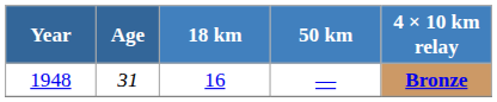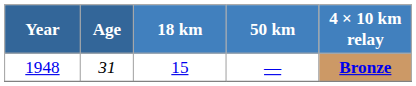 <table class="wikitable" style="font-size:95%; text-align:center; border:grey solid 1px; border-collapse:collapse; background:#ffffff;">
 <tr>
 <th style="background-color:#369; color:white; width:60px;"> Year </th>
 <th style="background-color:#369; color:white; width:40px;"> Age </th>
 <th style="background-color:#4180be; color:white; width:75px;"> 18 km </th>
 <th style="background-color:#4180be; color:white; width:75px;"> 50 km </th>
 <th style="background-color:#4180be; color:white; width:75px;"> 4 × 10 km <br> relay </th>
 </tr>
 <tr>
 <td><a href='#'>1948</a></td>
 <td><em>31</em></td>
-<td><a href='#'>16</a></td>
+<td><a href='#'>15</a></td>
 <td><a href='#'>—</a></td>
 <td bgcolor="cc9966"><a href='#'><strong>Bronze</strong></a></td>
 </tr>
 <tr>
 </tr>
 </table>
